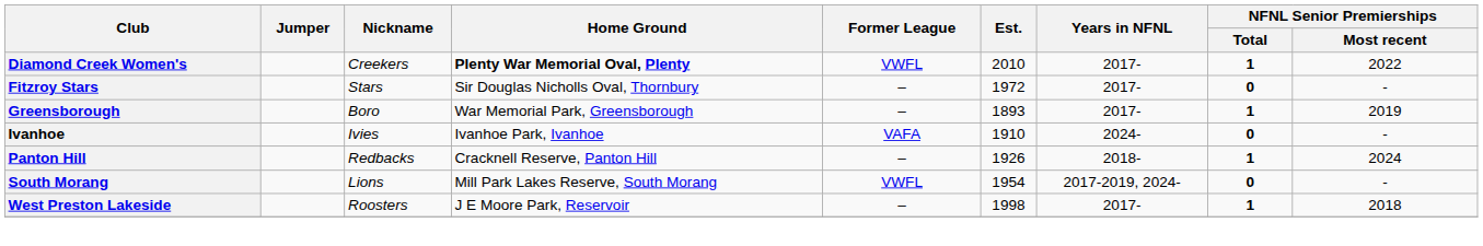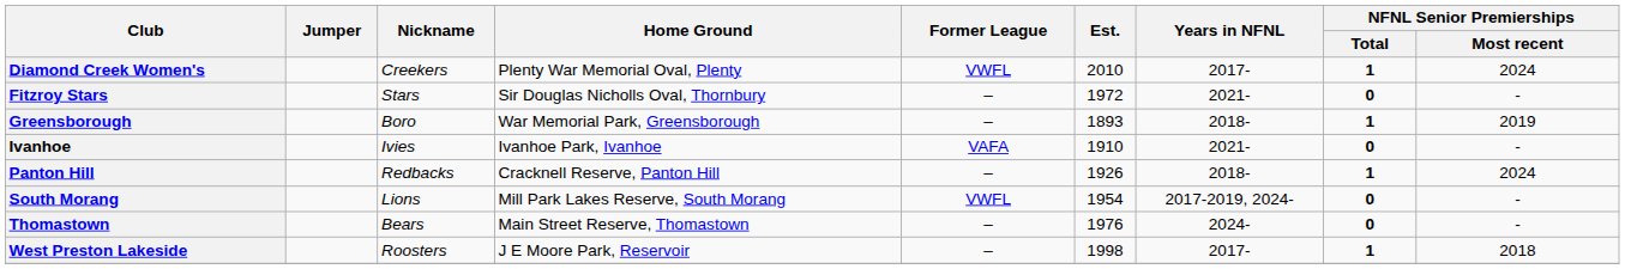 <table class="wikitable sortable" style="text-align:center; width:100%">
 <tr>
 <th rowspan="2">Club</th>
 <th rowspan="2">Jumper</th>
 <th rowspan="2">Nickname</th>
 <th rowspan="2">Home Ground</th>
 <th rowspan="2">Former League</th>
 <th rowspan="2">Est.</th>
 <th rowspan="2">Years in NFNL</th>
 <th colspan="2">NFNL Senior Premierships</th>
 </tr>
 <tr>
 <th>Total</th>
 <th>Most recent</th>
 </tr>
 <tr>
 <th style="text-align:left"><a href='#'>Diamond Creek Women's</a></th>
 <td></td>
 <td align="left"><em>Creekers</em></td>
-<td align="left"><strong>Plenty War Memorial Oval, <a href='#'>Plenty</a></strong></td>
+<td align="left">Plenty War Memorial Oval, <a href='#'>Plenty</a></td>
 <td><a href='#'>VWFL</a></td>
 <td>2010</td>
 <td>2017-</td>
 <td align="center"><strong>1</strong></td>
-<td>2022</td>
+<td>2024</td>
 </tr>
 <tr>
 <th style="text-align:left"><a href='#'>Fitzroy Stars</a></th>
 <td></td>
 <td align="left"><em>Stars</em></td>
 <td align="left">Sir Douglas Nicholls Oval, <a href='#'>Thornbury</a></td>
 <td>–</td>
 <td>1972</td>
-<td>2017-</td>
+<td>2021-</td>
 <td align="center"><strong>0</strong></td>
 <td>-</td>
 </tr>
 <tr>
 <th style="text-align:left"><a href='#'>Greensborough</a></th>
 <td></td>
 <td align="left"><em>Boro</em></td>
 <td align="left">War Memorial Park, <a href='#'>Greensborough</a></td>
 <td>–</td>
 <td>1893</td>
-<td>2017-</td>
+<td>2018-</td>
 <td align="center"><strong>1</strong></td>
 <td>2019</td>
 </tr>
 <tr>
 <th style="text-align:left">Ivanhoe</th>
 <td></td>
 <td align="left"><em>Ivies</em></td>
 <td align="left">Ivanhoe Park, <a href='#'>Ivanhoe</a></td>
 <td><a href='#'>VAFA</a></td>
 <td>1910</td>
-<td>2024-</td>
+<td>2021-</td>
 <td align="center"><strong>0</strong></td>
 <td>-</td>
 </tr>
 <tr>
 <th style="text-align:left"><a href='#'>Panton Hill</a></th>
 <td></td>
 <td align="left"><em>Redbacks</em></td>
 <td align="left">Cracknell Reserve, <a href='#'>Panton Hill</a></td>
 <td>–</td>
 <td>1926</td>
 <td>2018-</td>
 <td align="center"><strong>1</strong></td>
 <td>2024</td>
 </tr>
 <tr>
 <th style="text-align:left"><a href='#'>South Morang</a></th>
 <td></td>
 <td align="left"><em>Lions</em></td>
 <td align="left">Mill Park Lakes Reserve, <a href='#'>South Morang</a></td>
 <td><a href='#'>VWFL</a></td>
 <td>1954</td>
 <td>2017-2019, 2024-</td>
 <td align="center"><strong>0</strong></td>
 <td>-</td>
 </tr>
 <tr>
+<th style="text-align:left"><a href='#'>Thomastown</a></th>
+<td></td>
+<td align="left"><em>Bears</em></td>
+<td align="left">Main Street Reserve, <a href='#'>Thomastown</a></td>
+<td>–</td>
+<td>1976</td>
+<td>2024-</td>
+<td align="center"><strong>0</strong></td>
+<td>-</td>
+</tr>
+<tr>
 <th style="text-align:left"><a href='#'>West Preston Lakeside</a></th>
 <td></td>
 <td align="left"><em>Roosters</em></td>
 <td align="left">J E Moore Park, <a href='#'>Reservoir</a></td>
 <td>–</td>
 <td>1998</td>
 <td>2017-</td>
 <td align="center"><strong>1</strong></td>
 <td>2018</td>
 </tr>
 <tr>
 </tr>
 </table>
